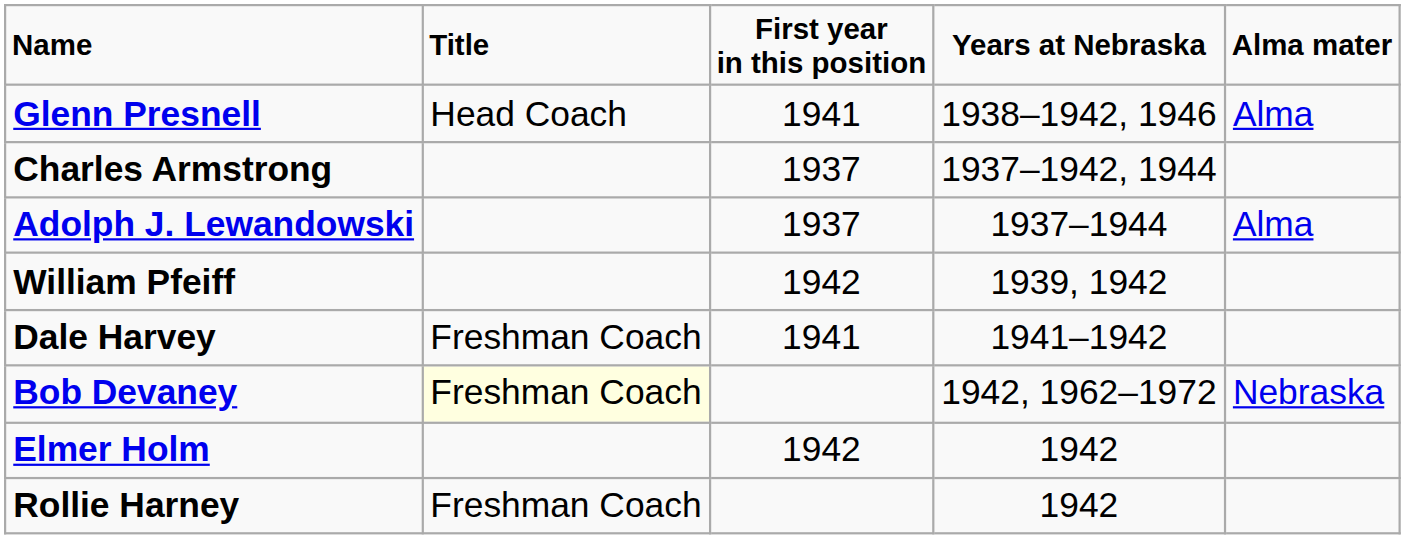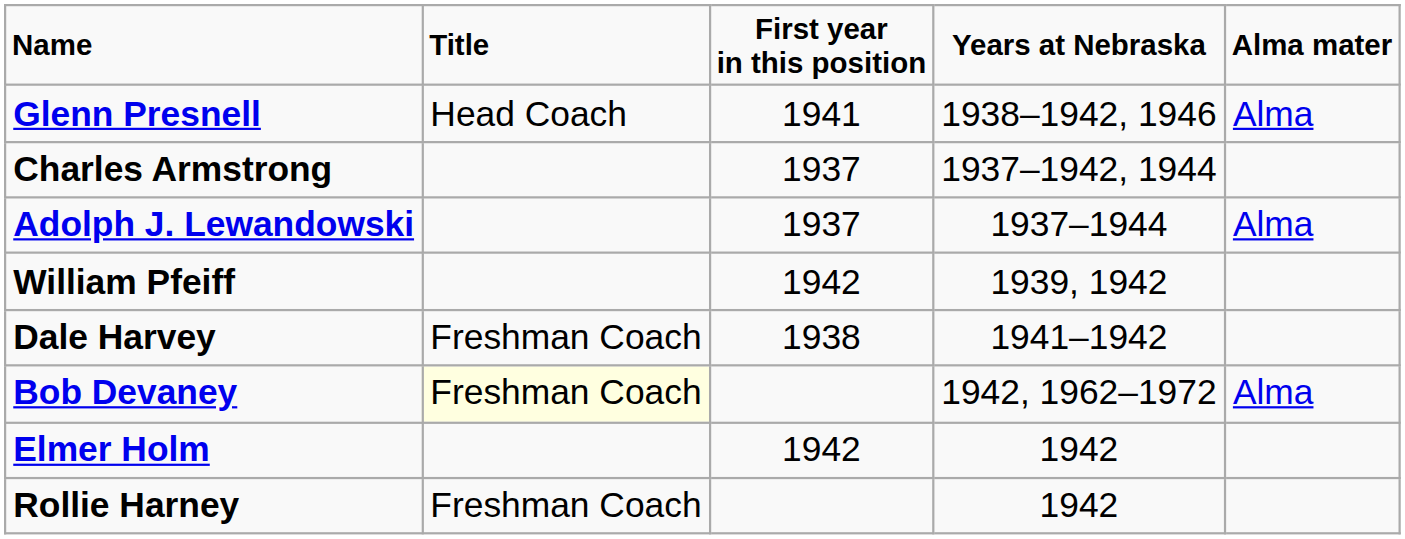 <table class="wikitable">
 <tr style="font-size:smaller">
 <td><strong>Name</strong></td>
 <td><strong>Title</strong></td>
 <td align="center"><strong>First year<br>in this position</strong></td>
 <td align="center"><strong>Years at Nebraska</strong></td>
 <td><strong>Alma mater</strong></td>
 </tr>
 <tr>
 <td><strong><a href='#'>Glenn Presnell</a></strong></td>
 <td>Head Coach</td>
 <td align="center">1941</td>
 <td align="center">1938–1942, 1946</td>
 <td><a href='#'>Alma</a></td>
 </tr>
 <tr>
 <td><strong>Charles Armstrong</strong></td>
 <td></td>
 <td align="center">1937</td>
 <td align="center">1937–1942, 1944</td>
 <td></td>
 </tr>
 <tr>
 <td><strong><a href='#'>Adolph J. Lewandowski</a></strong></td>
 <td></td>
 <td align="center">1937</td>
 <td align="center">1937–1944</td>
 <td><a href='#'>Alma</a></td>
 </tr>
 <tr>
 <td><strong>William Pfeiff</strong></td>
 <td></td>
 <td align="center">1942</td>
 <td align="center">1939, 1942</td>
 <td></td>
 </tr>
 <tr>
 <td><strong>Dale Harvey</strong></td>
 <td>Freshman Coach</td>
-<td align="center">1941</td>
+<td align="center">1938</td>
 <td align="center">1941–1942</td>
 <td></td>
 </tr>
 <tr>
 <td><strong><a href='#'>Bob Devaney</a></strong></td>
 <td style="background: lightyellow;">Freshman Coach</td>
 <td align="center"></td>
 <td align="center">1942, 1962–1972</td>
-<td><a href='#'>Nebraska</a></td>
+<td><a href='#'>Alma</a></td>
 </tr>
 <tr>
 <td><strong><a href='#'>Elmer Holm</a></strong></td>
 <td></td>
 <td align="center">1942</td>
 <td align="center">1942</td>
 <td></td>
 </tr>
 <tr>
 <td><strong>Rollie Harney</strong></td>
 <td>Freshman Coach</td>
 <td align="center"></td>
 <td align="center">1942</td>
 <td></td>
 </tr>
 </table>
